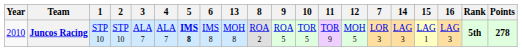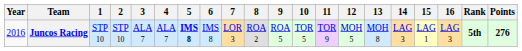 <table class="wikitable" style="text-align:center; font-size:90%">
 <tr>
 <th>Year</th>
 <th>Team</th>
 <th>1</th>
 <th>2</th>
 <th>3</th>
 <th>4</th>
 <th>5</th>
 <th>6</th>
-<th>13</th>
+<th>7</th>
 <th>8</th>
 <th>9</th>
 <th>10</th>
 <th>11</th>
 <th>12</th>
-<th>7</th>
+<th>13</th>
 <th>14</th>
 <th>15</th>
 <th>16</th>
 <th>Rank</th>
 <th>Points</th>
 </tr>
 <tr>
-<td><a href='#'>2010</a></td>
+<td><a href='#'>2016</a></td>
 <th><a href='#'>Juncos Racing</a></th>
 <td style="background:#CFEAFF;"><a href='#'>STP</a><br><small>10</small></td>
 <td style="background:#CFEAFF;"><a href='#'>STP</a><br><small>10</small></td>
 <td style="background:#CFEAFF;"><a href='#'>ALA</a><br><small>7</small></td>
 <td style="background:#CFEAFF;"><a href='#'>ALA</a><br><small>7</small></td>
 <td style="background:#CFEAFF;"><strong><a href='#'>IMS</a><br><small>8</small></strong></td>
 <td style="background:#CFEAFF;"><a href='#'>IMS</a><br><small>8</small></td>
-<td style="background:#CFEAFF;"><a href='#'>MOH</a><br><small>8</small></td>
+<td style="background:#FFDF9F;"><a href='#'>LOR</a><br><small>3</small></td>
 <td style="background:#DFDFDF;"><a href='#'>ROA</a><br><small>2</small></td>
 <td style="background:#DFFFDF;"><a href='#'>ROA</a><br><small>5</small></td>
 <td style="background:#DFFFDF;"><a href='#'>TOR</a><br><small>5</small></td>
 <td style="background:#EFCFFF;"><a href='#'>TOR</a><br><small>9</small></td>
 <td style="background:#DFFFDF;"><a href='#'>MOH</a><br><small>5</small></td>
-<td style="background:#FFDF9F;"><a href='#'>LOR</a><br><small>3</small></td>
+<td style="background:#CFEAFF;"><a href='#'>MOH</a><br><small>8</small></td>
 <td style="background:#FFDF9F;"><a href='#'>LAG</a><br><small>3</small></td>
 <td style="background:#FFFFBF;"><a href='#'>LAG</a><br><small>1</small></td>
 <td style="background:#FFDF9F;"><a href='#'>LAG</a><br><small>3</small></td>
 <td style="background:#DFFFDF;"><strong>5th</strong></td>
-<td style="background:#DFFFDF;"><strong>278</strong></td>
+<td style="background:#DFFFDF;"><strong>276</strong></td>
 </tr>
 </table>
